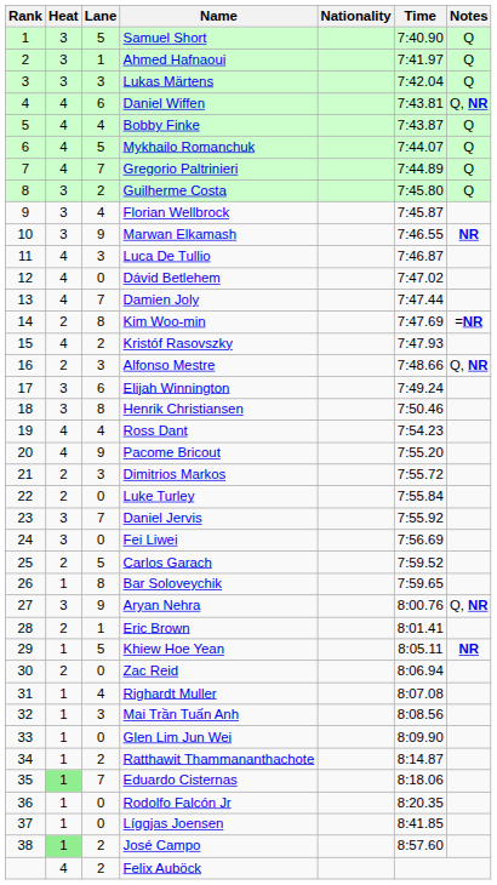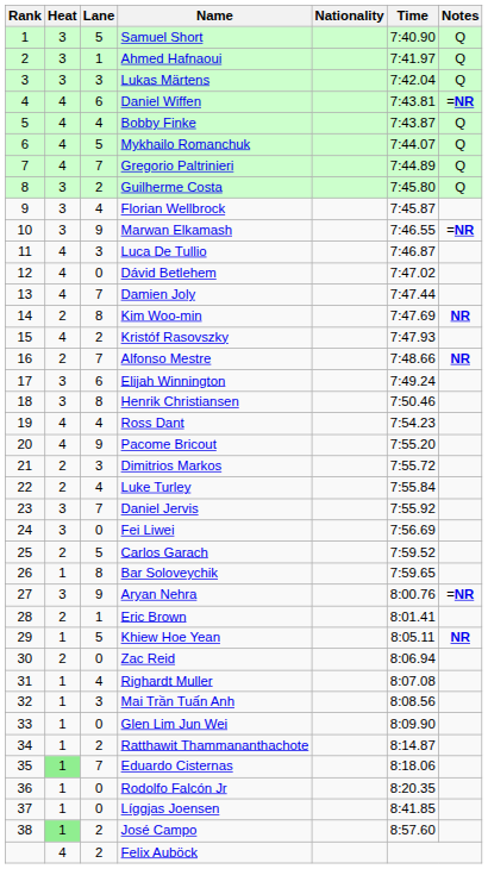 <table class="wikitable sortable" style="text-align:center">
 <tr>
 <th>Rank</th>
 <th>Heat</th>
 <th>Lane</th>
 <th>Name</th>
 <th>Nationality</th>
 <th>Time</th>
 <th>Notes</th>
 </tr>
 <tr bgcolor=ccffcc>
 <td>1</td>
 <td>3</td>
 <td>5</td>
 <td align=left><a href='#'>Samuel Short</a></td>
 <td align=left></td>
 <td>7:40.90</td>
 <td>Q</td>
 </tr>
 <tr bgcolor=ccffcc>
 <td>2</td>
 <td>3</td>
 <td>1</td>
 <td align=left><a href='#'>Ahmed Hafnaoui</a></td>
 <td align=left></td>
 <td>7:41.97</td>
 <td>Q</td>
 </tr>
 <tr bgcolor=ccffcc>
 <td>3</td>
 <td>3</td>
 <td>3</td>
 <td align=left><a href='#'>Lukas Märtens</a></td>
 <td align=left></td>
 <td>7:42.04</td>
 <td>Q</td>
 </tr>
 <tr bgcolor=ccffcc>
 <td>4</td>
 <td>4</td>
 <td>6</td>
 <td align=left><a href='#'>Daniel Wiffen</a></td>
 <td align=left></td>
 <td>7:43.81</td>
-<td>Q, <strong><a href='#'>NR</a></strong></td>
+<td>=<strong><a href='#'>NR</a></strong></td>
 </tr>
 <tr bgcolor=ccffcc>
 <td>5</td>
 <td>4</td>
 <td>4</td>
 <td align=left><a href='#'>Bobby Finke</a></td>
 <td align=left></td>
 <td>7:43.87</td>
 <td>Q</td>
 </tr>
 <tr bgcolor=ccffcc>
 <td>6</td>
 <td>4</td>
 <td>5</td>
 <td align=left><a href='#'>Mykhailo Romanchuk</a></td>
 <td align=left></td>
 <td>7:44.07</td>
 <td>Q</td>
 </tr>
 <tr bgcolor=ccffcc>
 <td>7</td>
 <td>4</td>
 <td>7</td>
 <td align=left><a href='#'>Gregorio Paltrinieri</a></td>
 <td align=left></td>
 <td>7:44.89</td>
 <td>Q</td>
 </tr>
 <tr bgcolor=ccffcc>
 <td>8</td>
 <td>3</td>
 <td>2</td>
 <td align=left><a href='#'>Guilherme Costa</a></td>
 <td align=left></td>
 <td>7:45.80</td>
 <td>Q</td>
 </tr>
 <tr>
 <td>9</td>
 <td>3</td>
 <td>4</td>
 <td align=left><a href='#'>Florian Wellbrock</a></td>
 <td align=left></td>
 <td>7:45.87</td>
 <td></td>
 </tr>
 <tr>
 <td>10</td>
 <td>3</td>
 <td>9</td>
 <td align=left><a href='#'>Marwan Elkamash</a></td>
 <td align=left></td>
 <td>7:46.55</td>
-<td><strong><a href='#'>NR</a></strong></td>
+<td>=<strong><a href='#'>NR</a></strong></td>
 </tr>
 <tr>
 <td>11</td>
 <td>4</td>
 <td>3</td>
 <td align=left><a href='#'>Luca De Tullio</a></td>
 <td align=left></td>
 <td>7:46.87</td>
 <td></td>
 </tr>
 <tr>
 <td>12</td>
 <td>4</td>
 <td>0</td>
 <td align=left><a href='#'>Dávid Betlehem</a></td>
 <td align=left></td>
 <td>7:47.02</td>
 <td></td>
 </tr>
 <tr>
 <td>13</td>
 <td>4</td>
 <td>7</td>
 <td align=left><a href='#'>Damien Joly</a></td>
 <td align=left></td>
 <td>7:47.44</td>
 <td></td>
 </tr>
 <tr>
 <td>14</td>
 <td>2</td>
 <td>8</td>
 <td align=left><a href='#'>Kim Woo-min</a></td>
 <td align=left></td>
 <td>7:47.69</td>
-<td>=<strong><a href='#'>NR</a></strong></td>
+<td><strong><a href='#'>NR</a></strong></td>
 </tr>
 <tr>
 <td>15</td>
 <td>4</td>
 <td>2</td>
 <td align=left><a href='#'>Kristóf Rasovszky</a></td>
 <td align=left></td>
 <td>7:47.93</td>
 <td></td>
 </tr>
 <tr>
 <td>16</td>
 <td>2</td>
-<td>3</td>
+<td>7</td>
 <td align=left><a href='#'>Alfonso Mestre</a></td>
 <td align=left></td>
 <td>7:48.66</td>
-<td>Q, <strong><a href='#'>NR</a></strong></td>
+<td><strong><a href='#'>NR</a></strong></td>
 </tr>
 <tr>
 <td>17</td>
 <td>3</td>
 <td>6</td>
 <td align=left><a href='#'>Elijah Winnington</a></td>
 <td align=left></td>
 <td>7:49.24</td>
 <td></td>
 </tr>
 <tr>
 <td>18</td>
 <td>3</td>
 <td>8</td>
 <td align=left><a href='#'>Henrik Christiansen</a></td>
 <td align=left></td>
 <td>7:50.46</td>
 <td></td>
 </tr>
 <tr>
 <td>19</td>
 <td>4</td>
 <td>4</td>
 <td align=left><a href='#'>Ross Dant</a></td>
 <td align=left></td>
 <td>7:54.23</td>
 <td></td>
 </tr>
 <tr>
 <td>20</td>
 <td>4</td>
 <td>9</td>
 <td align=left><a href='#'>Pacome Bricout</a></td>
 <td align=left></td>
 <td>7:55.20</td>
 <td></td>
 </tr>
 <tr>
 <td>21</td>
 <td>2</td>
 <td>3</td>
 <td align=left><a href='#'>Dimitrios Markos</a></td>
 <td align=left></td>
 <td>7:55.72</td>
 <td></td>
 </tr>
 <tr>
 <td>22</td>
 <td>2</td>
-<td>0</td>
+<td>4</td>
 <td align=left><a href='#'>Luke Turley</a></td>
 <td align=left></td>
 <td>7:55.84</td>
 <td></td>
 </tr>
 <tr>
 <td>23</td>
 <td>3</td>
 <td>7</td>
 <td align=left><a href='#'>Daniel Jervis</a></td>
 <td align=left></td>
 <td>7:55.92</td>
 <td></td>
 </tr>
 <tr>
 <td>24</td>
 <td>3</td>
 <td>0</td>
 <td align=left><a href='#'>Fei Liwei</a></td>
 <td align=left></td>
 <td>7:56.69</td>
 <td></td>
 </tr>
 <tr>
 <td>25</td>
 <td>2</td>
 <td>5</td>
 <td align=left><a href='#'>Carlos Garach</a></td>
 <td align=left></td>
 <td>7:59.52</td>
 <td></td>
 </tr>
 <tr>
 <td>26</td>
 <td>1</td>
 <td>8</td>
 <td align=left><a href='#'>Bar Soloveychik</a></td>
 <td align=left></td>
 <td>7:59.65</td>
 <td></td>
 </tr>
 <tr>
 <td>27</td>
 <td>3</td>
 <td>9</td>
 <td align=left><a href='#'>Aryan Nehra</a></td>
 <td align=left></td>
 <td>8:00.76</td>
-<td>Q, <strong><a href='#'>NR</a></strong></td>
+<td>=<strong><a href='#'>NR</a></strong></td>
 </tr>
 <tr>
 <td>28</td>
 <td>2</td>
 <td>1</td>
 <td align=left><a href='#'>Eric Brown</a></td>
 <td align=left></td>
 <td>8:01.41</td>
 <td></td>
 </tr>
 <tr>
 <td>29</td>
 <td>1</td>
 <td>5</td>
 <td align=left><a href='#'>Khiew Hoe Yean</a></td>
 <td align=left></td>
 <td>8:05.11</td>
 <td><strong><a href='#'>NR</a></strong></td>
 </tr>
 <tr>
 <td>30</td>
 <td>2</td>
 <td>0</td>
 <td align=left><a href='#'>Zac Reid</a></td>
 <td align=left></td>
 <td>8:06.94</td>
 <td></td>
 </tr>
 <tr>
 <td>31</td>
 <td>1</td>
 <td>4</td>
 <td align=left><a href='#'>Righardt Muller</a></td>
 <td align=left></td>
 <td>8:07.08</td>
 <td></td>
 </tr>
 <tr>
 <td>32</td>
 <td>1</td>
 <td>3</td>
 <td align=left><a href='#'>Mai Trần Tuấn Anh</a></td>
 <td align=left></td>
 <td>8:08.56</td>
 <td></td>
 </tr>
 <tr>
 <td>33</td>
 <td>1</td>
 <td>0</td>
 <td align=left><a href='#'>Glen Lim Jun Wei</a></td>
 <td align=left></td>
 <td>8:09.90</td>
 <td></td>
 </tr>
 <tr>
 <td>34</td>
 <td>1</td>
 <td>2</td>
 <td align=left><a href='#'>Ratthawit Thammananthachote</a></td>
 <td align=left></td>
 <td>8:14.87</td>
 <td></td>
 </tr>
 <tr>
 <td>35</td>
 <td style="background: lightgreen;">1</td>
 <td>7</td>
 <td align=left><a href='#'>Eduardo Cisternas</a></td>
 <td align=left></td>
 <td>8:18.06</td>
 <td></td>
 </tr>
 <tr>
 <td>36</td>
 <td>1</td>
 <td>0</td>
 <td align=left><a href='#'>Rodolfo Falcón Jr</a></td>
 <td align=left></td>
 <td>8:20.35</td>
 <td></td>
 </tr>
 <tr>
 <td>37</td>
 <td>1</td>
 <td>0</td>
 <td align=left><a href='#'>Líggjas Joensen</a></td>
 <td align=left></td>
 <td>8:41.85</td>
 <td></td>
 </tr>
 <tr>
 <td>38</td>
 <td style="background: lightgreen;">1</td>
 <td>2</td>
 <td align=left><a href='#'>José Campo</a></td>
 <td align=left></td>
 <td>8:57.60</td>
 <td></td>
 </tr>
 <tr>
 <td></td>
 <td>4</td>
 <td>2</td>
 <td align=left><a href='#'>Felix Auböck</a></td>
 <td align=left></td>
 <td colspan=2></td>
 </tr>
 </table>
